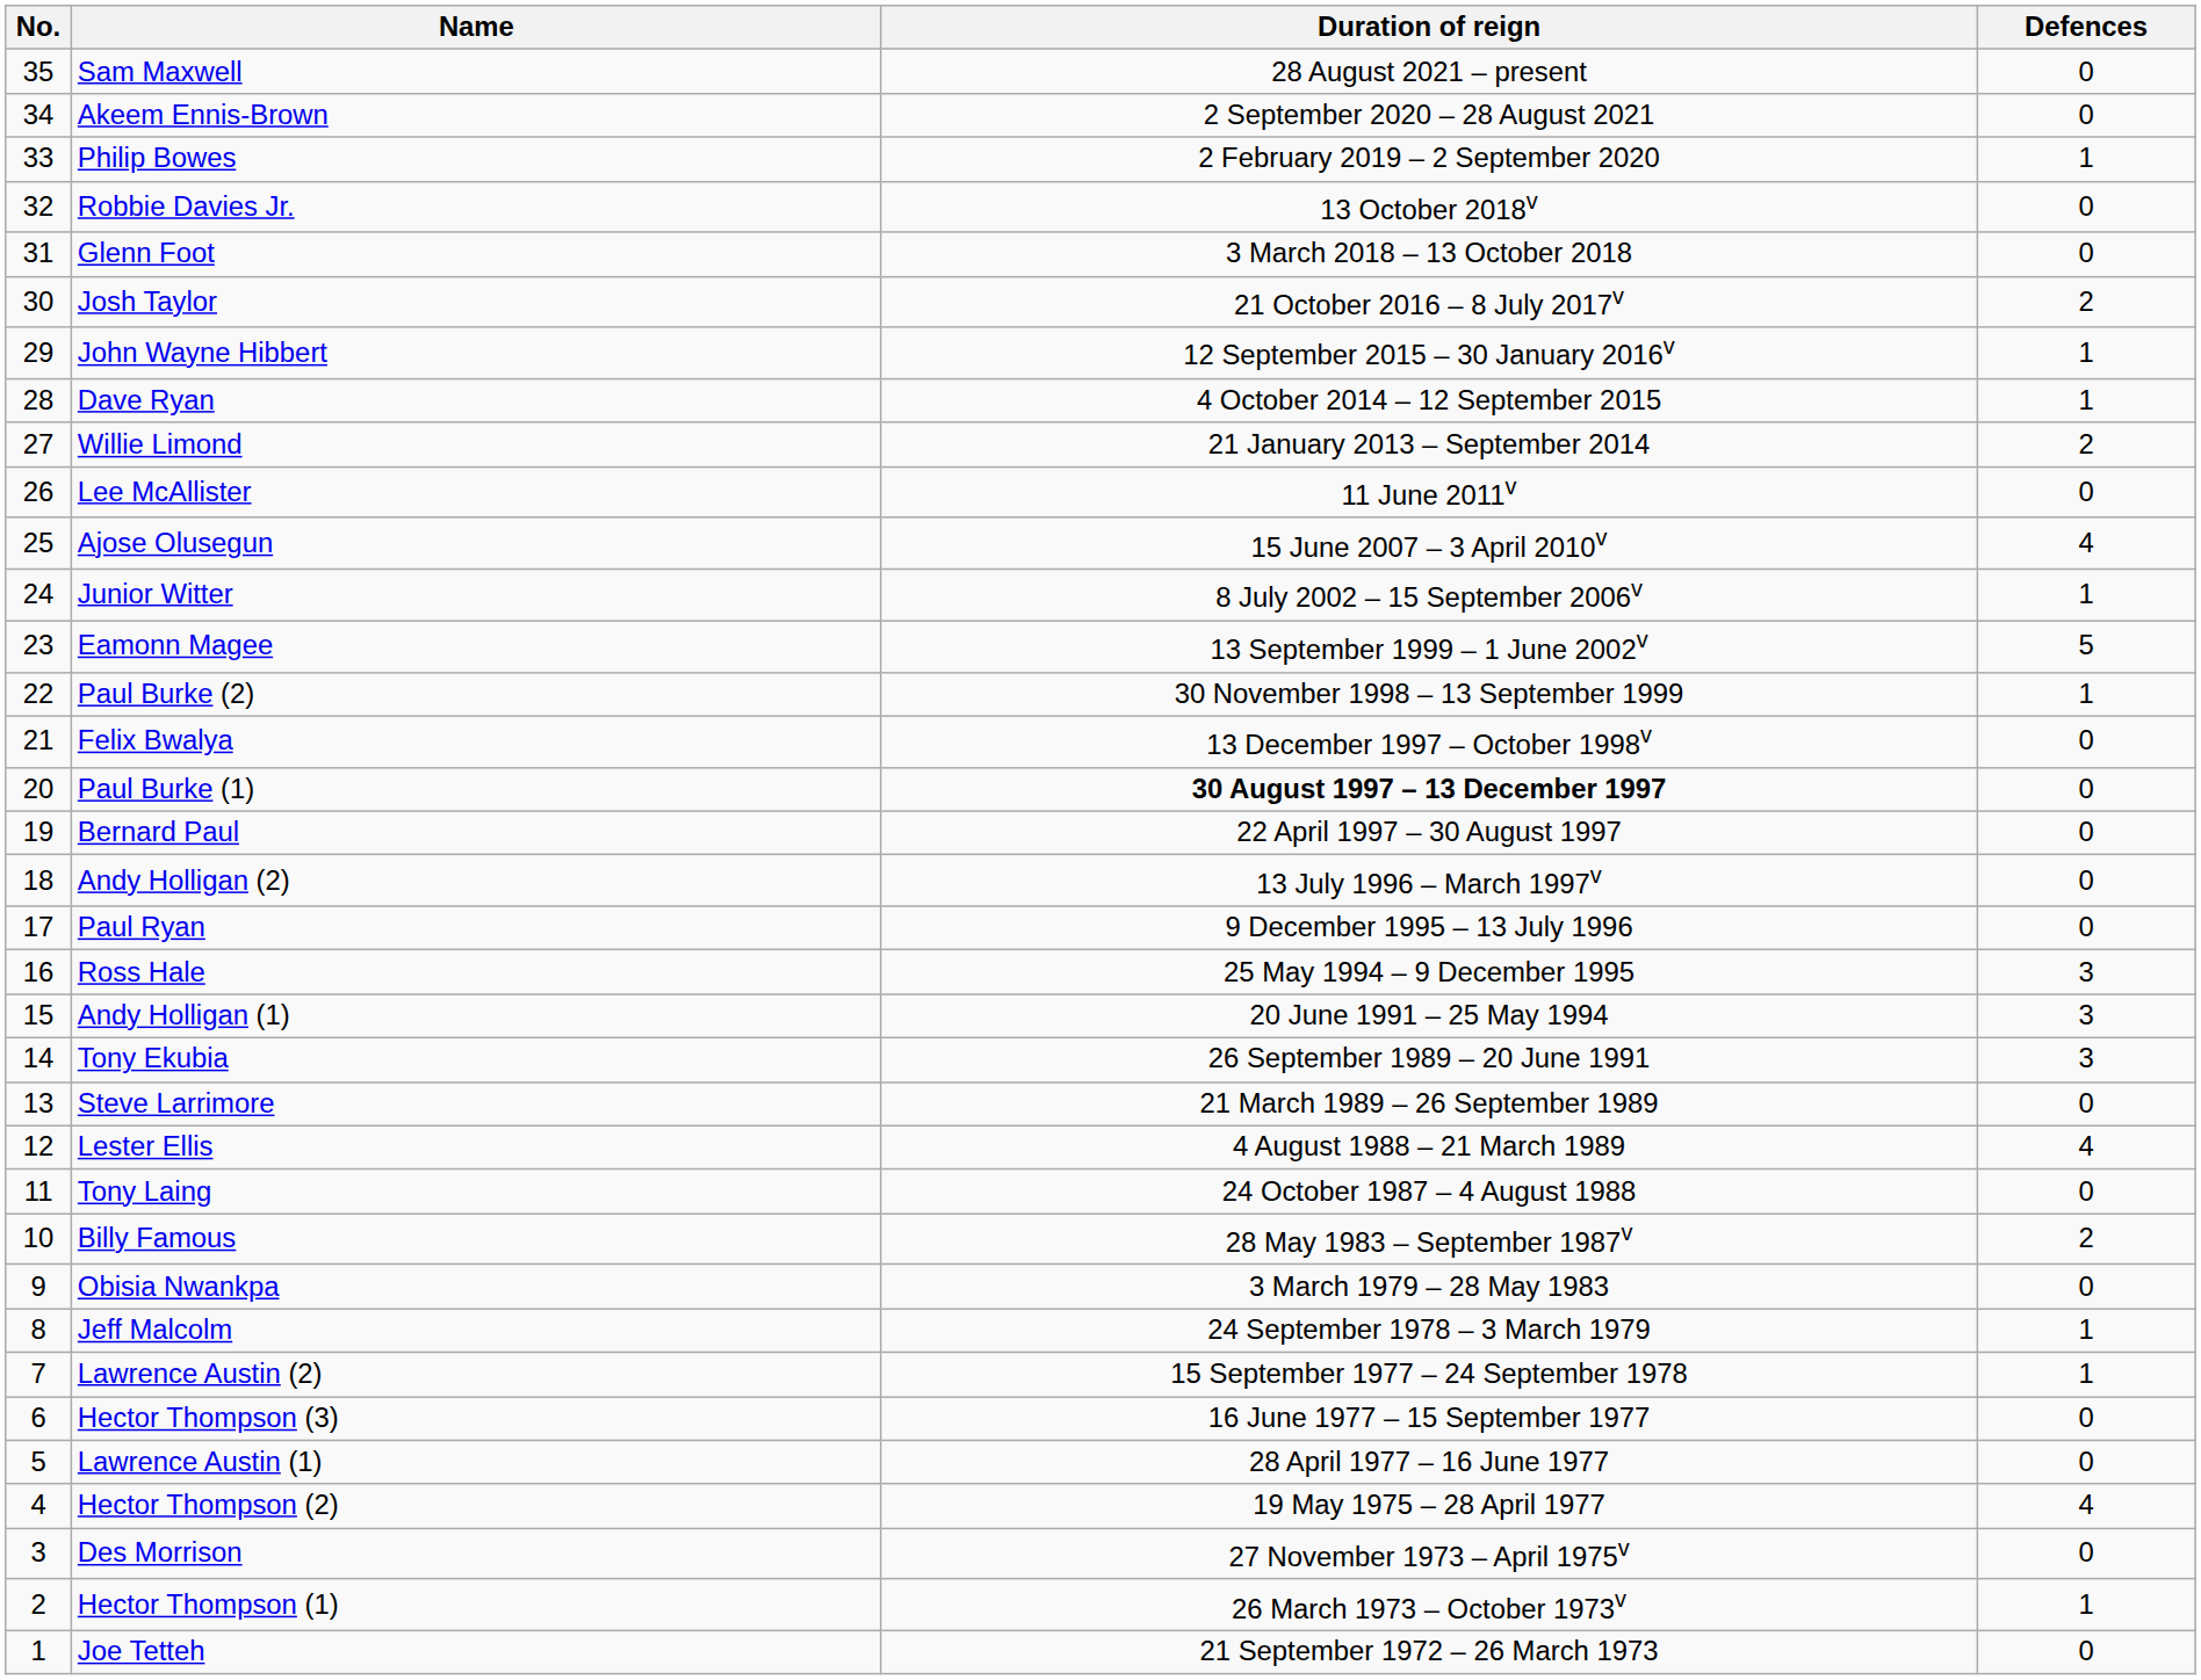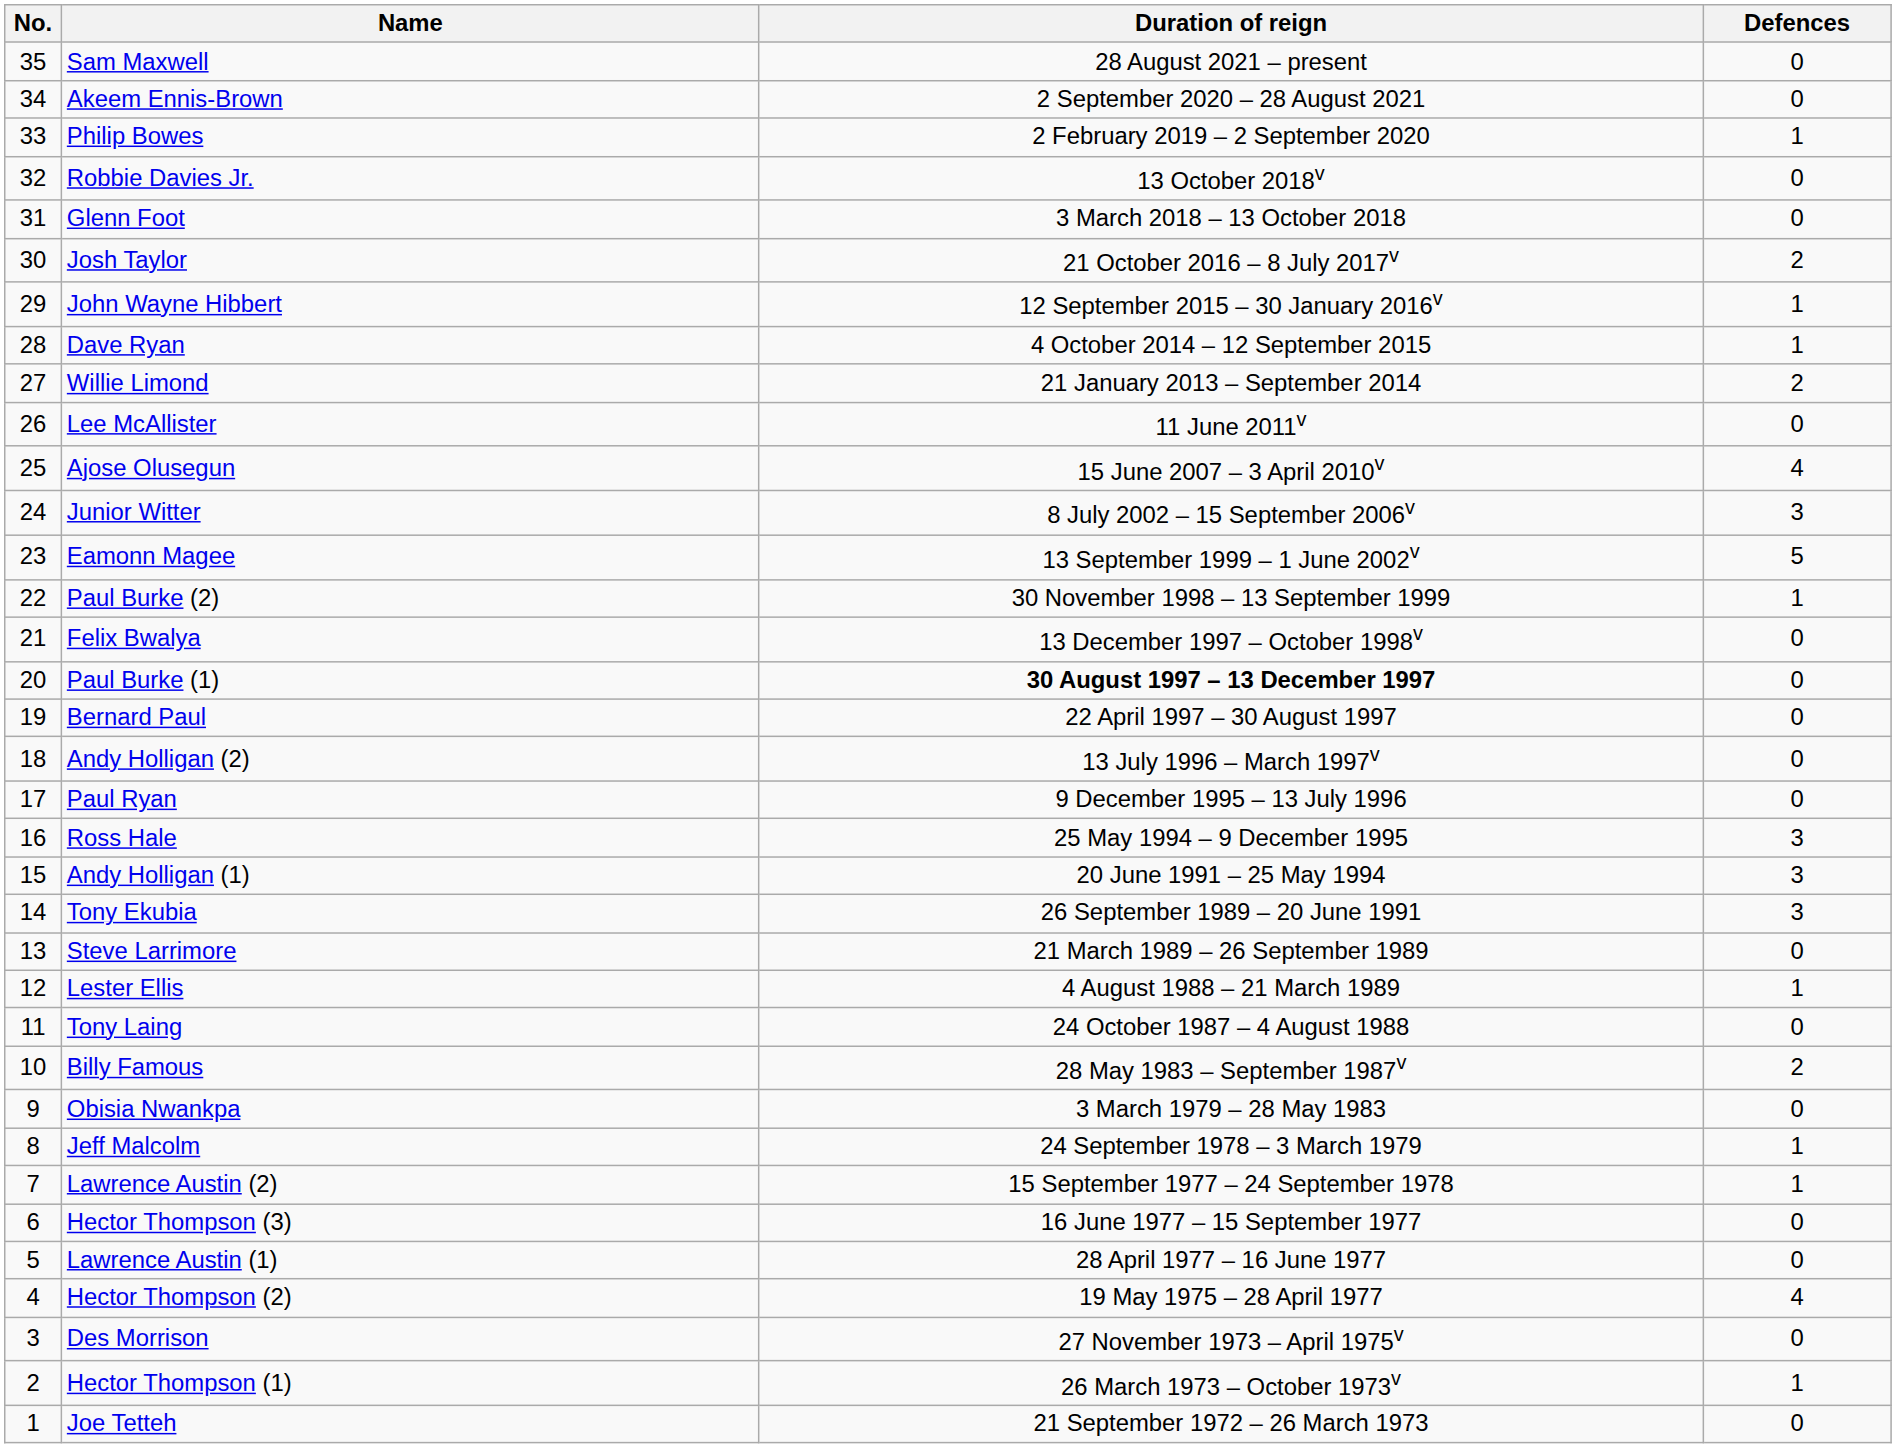 <table class="wikitable" width=80%>
 <tr>
 <th width=3%>No.</th>
 <th width=37%>Name </th>
 <th width=50%>Duration of reign</th>
 <th width=10%>Defences</th>
 </tr>
 <tr align=center>
 <td>35</td>
 <td align=left> <a href='#'>Sam Maxwell</a></td>
 <td>28 August 2021 – present</td>
 <td>0</td>
 </tr>
 <tr align=center>
 <td>34</td>
 <td align=left> <a href='#'>Akeem Ennis-Brown</a></td>
 <td>2 September 2020 – 28 August 2021</td>
 <td>0</td>
 </tr>
 <tr align=center>
 <td>33</td>
 <td align=left> <a href='#'>Philip Bowes</a></td>
 <td>2 February 2019 – 2 September 2020</td>
 <td>1</td>
 </tr>
 <tr align=center>
 <td>32</td>
 <td align=left> <a href='#'>Robbie Davies Jr.</a></td>
 <td>13 October 2018<sup>v</sup></td>
 <td>0</td>
 </tr>
 <tr align=center>
 <td>31</td>
 <td align=left> <a href='#'>Glenn Foot</a></td>
 <td>3 March 2018 – 13 October 2018</td>
 <td>0</td>
 </tr>
 <tr align=center>
 <td>30</td>
 <td align=left> <a href='#'>Josh Taylor</a></td>
 <td>21 October 2016 – 8 July 2017<sup>v</sup></td>
 <td>2</td>
 </tr>
 <tr align=center>
 <td>29</td>
 <td align=left> <a href='#'>John Wayne Hibbert</a></td>
 <td>12 September 2015 – 30 January 2016<sup>v</sup></td>
 <td>1</td>
 </tr>
 <tr align=center>
 <td>28</td>
 <td align=left> <a href='#'>Dave Ryan</a></td>
 <td>4 October 2014 – 12 September 2015</td>
 <td>1</td>
 </tr>
 <tr align=center>
 <td>27</td>
 <td align=left> <a href='#'>Willie Limond</a></td>
 <td>21 January 2013 – September 2014</td>
 <td>2</td>
 </tr>
 <tr align=center>
 <td>26</td>
 <td align=left> <a href='#'>Lee McAllister</a></td>
 <td>11 June 2011<sup>v</sup></td>
 <td>0</td>
 </tr>
 <tr align=center>
 <td>25</td>
 <td align=left> <a href='#'>Ajose Olusegun</a></td>
 <td>15 June 2007 – 3 April 2010<sup>v</sup></td>
 <td>4</td>
 </tr>
 <tr align=center>
 <td>24</td>
 <td align=left> <a href='#'>Junior Witter</a></td>
 <td>8 July 2002 – 15 September 2006<sup>v</sup></td>
-<td>1</td>
+<td>3</td>
 </tr>
 <tr align=center>
 <td>23</td>
 <td align=left> <a href='#'>Eamonn Magee</a></td>
 <td>13 September 1999 – 1 June 2002<sup>v</sup></td>
 <td>5</td>
 </tr>
 <tr align=center>
 <td>22</td>
 <td align=left> <a href='#'>Paul Burke</a> (2)</td>
 <td>30 November 1998 – 13 September 1999</td>
 <td>1</td>
 </tr>
 <tr align=center>
 <td>21</td>
 <td align=left> <a href='#'>Felix Bwalya</a></td>
 <td>13 December 1997 – October 1998<sup>v</sup></td>
 <td>0</td>
 </tr>
 <tr align=center>
 <td>20</td>
 <td align=left> <a href='#'>Paul Burke</a> (1)</td>
 <td><strong>30 August 1997 – 13 December 1997</strong></td>
 <td>0</td>
 </tr>
 <tr align=center>
 <td>19</td>
 <td align=left> <a href='#'>Bernard Paul</a></td>
 <td>22 April 1997 – 30 August 1997</td>
 <td>0</td>
 </tr>
 <tr align=center>
 <td>18</td>
 <td align=left> <a href='#'>Andy Holligan</a> (2)</td>
 <td>13 July 1996 – March 1997<sup>v</sup></td>
 <td>0</td>
 </tr>
 <tr align=center>
 <td>17</td>
 <td align=left> <a href='#'>Paul Ryan</a></td>
 <td>9 December 1995 – 13 July 1996</td>
 <td>0</td>
 </tr>
 <tr align=center>
 <td>16</td>
 <td align=left> <a href='#'>Ross Hale</a></td>
 <td>25 May 1994 – 9 December 1995</td>
 <td>3</td>
 </tr>
 <tr align=center>
 <td>15</td>
 <td align=left> <a href='#'>Andy Holligan</a> (1)</td>
 <td>20 June 1991 – 25 May 1994</td>
 <td>3</td>
 </tr>
 <tr align=center>
 <td>14</td>
 <td align=left> <a href='#'>Tony Ekubia</a></td>
 <td>26 September 1989 – 20 June 1991</td>
 <td>3</td>
 </tr>
 <tr align=center>
 <td>13</td>
 <td align=left> <a href='#'>Steve Larrimore</a></td>
 <td>21 March 1989 – 26 September 1989</td>
 <td>0</td>
 </tr>
 <tr align=center>
 <td>12</td>
 <td align=left> <a href='#'>Lester Ellis</a></td>
 <td>4 August 1988 – 21 March 1989</td>
-<td>4</td>
+<td>1</td>
 </tr>
 <tr align=center>
 <td>11</td>
 <td align=left> <a href='#'>Tony Laing</a></td>
 <td>24 October 1987 – 4 August 1988</td>
 <td>0</td>
 </tr>
 <tr align=center>
 <td>10</td>
 <td align=left> <a href='#'>Billy Famous</a></td>
 <td>28 May 1983 – September 1987<sup>v</sup></td>
 <td>2</td>
 </tr>
 <tr align=center>
 <td>9</td>
 <td align=left> <a href='#'>Obisia Nwankpa</a></td>
 <td>3 March 1979 – 28 May 1983</td>
 <td>0</td>
 </tr>
 <tr align=center>
 <td>8</td>
 <td align=left> <a href='#'>Jeff Malcolm</a></td>
 <td>24 September 1978 – 3 March 1979</td>
 <td>1</td>
 </tr>
 <tr align=center>
 <td>7</td>
 <td align=left> <a href='#'>Lawrence Austin</a> (2)</td>
 <td>15 September 1977 – 24 September 1978</td>
 <td>1</td>
 </tr>
 <tr align=center>
 <td>6</td>
 <td align=left> <a href='#'>Hector Thompson</a> (3)</td>
 <td>16 June 1977 – 15 September 1977</td>
 <td>0</td>
 </tr>
 <tr align=center>
 <td>5</td>
 <td align=left> <a href='#'>Lawrence Austin</a> (1)</td>
 <td>28 April 1977 – 16 June 1977</td>
 <td>0</td>
 </tr>
 <tr align=center>
 <td>4</td>
 <td align=left> <a href='#'>Hector Thompson</a> (2)</td>
 <td>19 May 1975 – 28 April 1977</td>
 <td>4</td>
 </tr>
 <tr align=center>
 <td>3</td>
 <td align=left> <a href='#'>Des Morrison</a></td>
 <td>27 November 1973 – April 1975<sup>v</sup></td>
 <td>0</td>
 </tr>
 <tr align=center>
 <td>2</td>
 <td align=left> <a href='#'>Hector Thompson</a> (1)</td>
 <td>26 March 1973 – October 1973<sup>v</sup></td>
 <td>1</td>
 </tr>
 <tr align=center>
 <td>1</td>
 <td align=left> <a href='#'>Joe Tetteh</a></td>
 <td>21 September 1972 – 26 March 1973</td>
 <td>0</td>
 </tr>
 </table>
